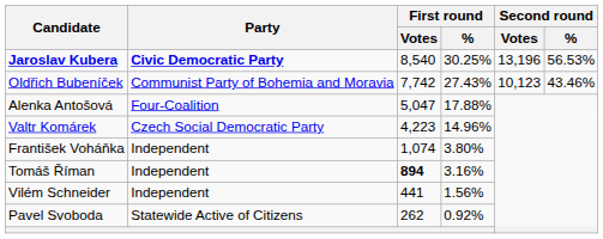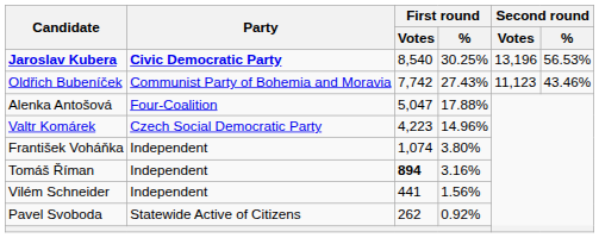 <table class=wikitable>
 <tr>
 <th rowspan=2>Candidate</th>
 <th rowspan=2>Party</th>
 <th colspan=2>First round</th>
 <th colspan=2>Second round</th>
 </tr>
 <tr>
 <th>Votes</th>
 <th>%</th>
 <th>Votes</th>
 <th>%</th>
 </tr>
 <tr>
 <td><strong><a href='#'>Jaroslav Kubera</a></strong></td>
 <td><strong><a href='#'>Civic Democratic Party</a></strong></td>
 <td>8,540</td>
 <td>30.25%</td>
 <td>13,196</td>
 <td>56.53%</td>
 </tr>
 <tr>
 <td><a href='#'>Oldřich Bubeníček</a></td>
 <td><a href='#'>Communist Party of Bohemia and Moravia</a></td>
 <td>7,742</td>
 <td>27.43%</td>
-<td>10,123</td>
+<td>11,123</td>
 <td>43.46%</td>
 </tr>
 <tr>
 <td>Alenka Antošová</td>
 <td><a href='#'>Four-Coalition</a></td>
 <td>5,047</td>
 <td>17.88%</td>
 <td colspan=2 rowspan=7></td>
 </tr>
 <tr>
 <td><a href='#'>Valtr Komárek</a></td>
 <td><a href='#'>Czech Social Democratic Party</a></td>
 <td>4,223</td>
 <td>14.96%</td>
 </tr>
 <tr>
 <td>František Voháňka</td>
 <td>Independent</td>
 <td>1,074</td>
 <td>3.80%</td>
 </tr>
 <tr>
 <td>Tomáš Říman</td>
 <td>Independent</td>
 <td><strong>894</strong></td>
 <td>3.16%</td>
 </tr>
 <tr>
 <td>Vilém Schneider</td>
 <td>Independent</td>
 <td>441</td>
 <td>1.56%</td>
 </tr>
 <tr>
 <td>Pavel Svoboda</td>
 <td>Statewide Active of Citizens</td>
 <td>262</td>
 <td>0.92%</td>
 </tr>
 <tr>
 <th colspan=8></th>
 </tr>
 </table>
